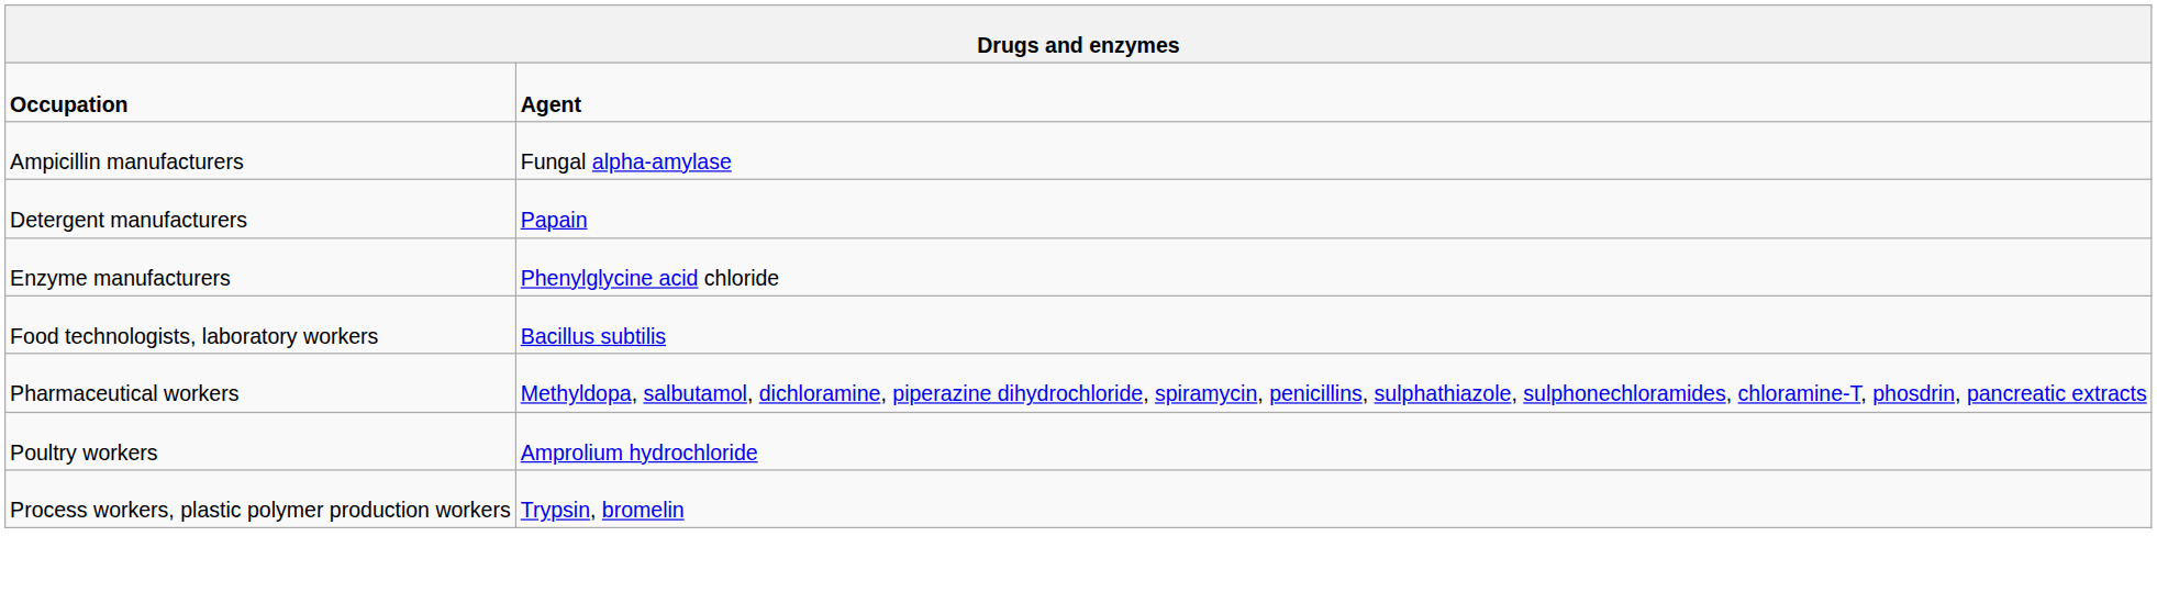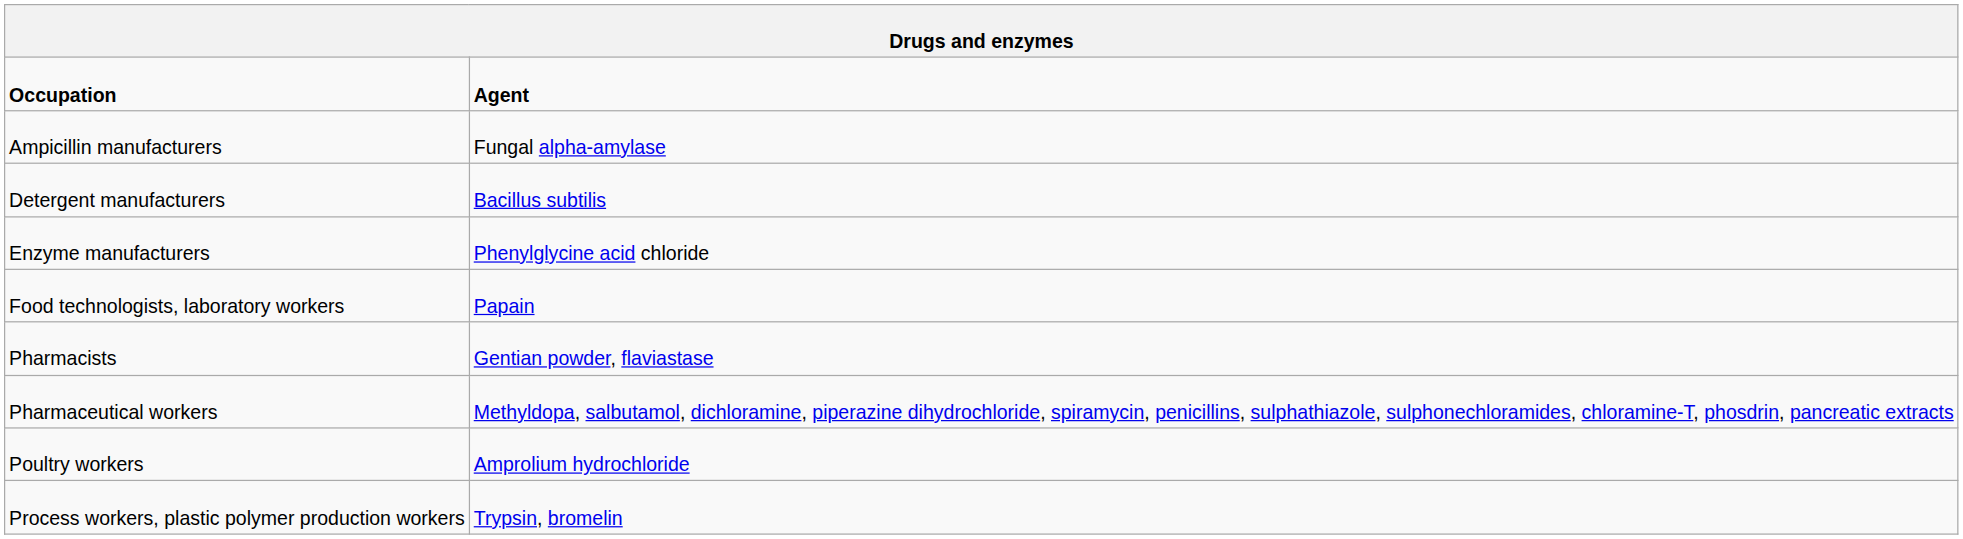 <table class="wikitable">
 <tr>
 <th colspan=2><br><strong>Drugs and enzymes</strong></th>
 </tr>
 <tr>
 <td><br><strong>Occupation</strong></td>
 <td><br><strong>Agent</strong></td>
 </tr>
 <tr>
 <td><br>Ampicillin manufacturers</td>
 <td><br>Fungal <a href='#'>alpha-amylase</a></td>
 </tr>
 <tr>
 <td><br>Detergent manufacturers</td>
-<td><br><a href='#'>Papain</a></td>
+<td><br><a href='#'>Bacillus subtilis</a></td>
 </tr>
 <tr>
 <td><br>Enzyme manufacturers</td>
 <td><br><a href='#'>Phenylglycine acid</a> chloride</td>
 </tr>
 <tr>
 <td><br>Food technologists, laboratory workers</td>
-<td><br><a href='#'>Bacillus subtilis</a></td>
+<td><br><a href='#'>Papain</a></td>
+</tr>
+<tr>
+<td><br>Pharmacists</td>
+<td><br><a href='#'>Gentian powder</a>, <a href='#'>flaviastase</a></td>
 </tr>
 <tr>
 <td><br>Pharmaceutical workers</td>
 <td><br><a href='#'>Methyldopa</a>, <a href='#'>salbutamol</a>, <a href='#'>dichloramine</a>, <a href='#'>piperazine dihydrochloride</a>, <a href='#'>spiramycin</a>, <a href='#'>penicillins</a>, <a href='#'>sulphathiazole</a>, <a href='#'>sulphonechloramides</a>, <a href='#'>chloramine-T</a>, <a href='#'>phosdrin</a>, <a href='#'>pancreatic extracts</a></td>
 </tr>
 <tr>
 <td><br>Poultry workers</td>
 <td><br><a href='#'>Amprolium hydrochloride</a></td>
 </tr>
 <tr>
 <td><br>Process workers, plastic polymer production workers</td>
 <td><br><a href='#'>Trypsin</a>, <a href='#'>bromelin</a></td>
 </tr>
 </table>
